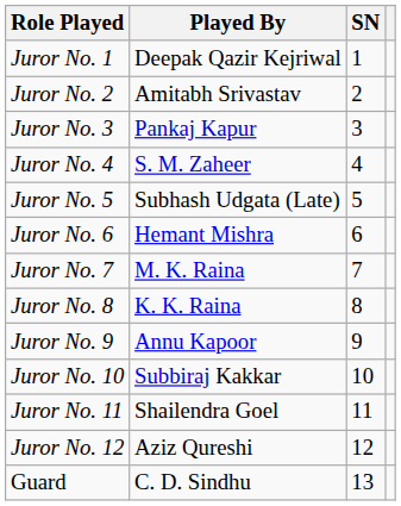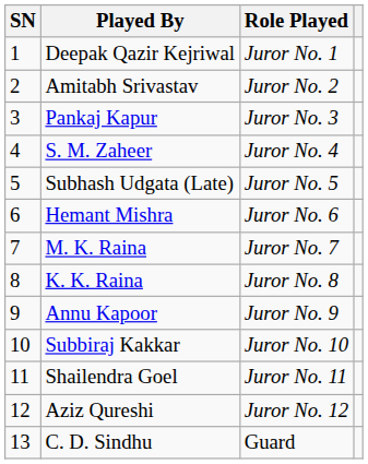 <table class="wikitable">
 <tr>
+<th>SN</th>
+<th>Played By</th>
 <th>Role Played</th>
-<th>Played By</th>
-<th>SN</th>
 <th></th>
 </tr>
 <tr>
+<td>1</td>
+<td>Deepak Qazir Kejriwal</td>
 <td><em>Juror No. 1</em></td>
-<td>Deepak Qazir Kejriwal</td>
-<td>1</td>
 <td></td>
 </tr>
 <tr>
+<td>2</td>
+<td>Amitabh Srivastav</td>
 <td><em>Juror No. 2</em></td>
-<td>Amitabh Srivastav</td>
-<td>2</td>
 <td></td>
 </tr>
 <tr>
+<td>3</td>
+<td><a href='#'>Pankaj Kapur</a></td>
 <td><em>Juror No. 3</em></td>
-<td><a href='#'>Pankaj Kapur</a></td>
-<td>3</td>
 <td></td>
 </tr>
 <tr>
+<td>4</td>
+<td><a href='#'>S. M. Zaheer</a></td>
 <td><em>Juror No. 4</em></td>
-<td><a href='#'>S. M. Zaheer</a></td>
-<td>4</td>
 <td></td>
 </tr>
 <tr>
+<td>5</td>
+<td>Subhash Udgata (Late)</td>
 <td><em>Juror No. 5</em></td>
-<td>Subhash Udgata (Late)</td>
-<td>5</td>
 <td></td>
 </tr>
 <tr>
+<td>6</td>
+<td><a href='#'>Hemant Mishra</a></td>
 <td><em>Juror No. 6</em></td>
-<td><a href='#'>Hemant Mishra</a></td>
-<td>6</td>
 <td></td>
 </tr>
 <tr>
+<td>7</td>
+<td><a href='#'>M. K. Raina</a></td>
 <td><em>Juror No. 7</em></td>
-<td><a href='#'>M. K. Raina</a></td>
-<td>7</td>
 <td></td>
 </tr>
 <tr>
+<td>8</td>
+<td><a href='#'>K. K. Raina</a></td>
 <td><em>Juror No. 8</em></td>
-<td><a href='#'>K. K. Raina</a></td>
-<td>8</td>
 <td></td>
 </tr>
 <tr>
+<td>9</td>
+<td><a href='#'>Annu Kapoor</a></td>
 <td><em>Juror No. 9</em></td>
-<td><a href='#'>Annu Kapoor</a></td>
-<td>9</td>
 <td></td>
 </tr>
 <tr>
+<td>10</td>
+<td><a href='#'>Subbiraj</a> Kakkar</td>
 <td><em>Juror No. 10</em></td>
-<td><a href='#'>Subbiraj</a> Kakkar</td>
-<td>10</td>
 <td></td>
 </tr>
 <tr>
+<td>11</td>
+<td>Shailendra Goel</td>
 <td><em>Juror No. 11</em></td>
-<td>Shailendra Goel</td>
-<td>11</td>
 <td></td>
 </tr>
 <tr>
+<td>12</td>
+<td>Aziz Qureshi</td>
 <td><em>Juror No. 12</em></td>
-<td>Aziz Qureshi</td>
-<td>12</td>
 <td></td>
 </tr>
 <tr>
+<td>13</td>
+<td>C. D. Sindhu</td>
 <td>Guard</td>
-<td>C. D. Sindhu</td>
-<td>13</td>
 <td></td>
 </tr>
 </table>
